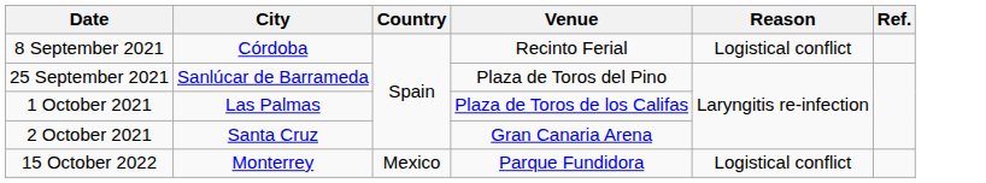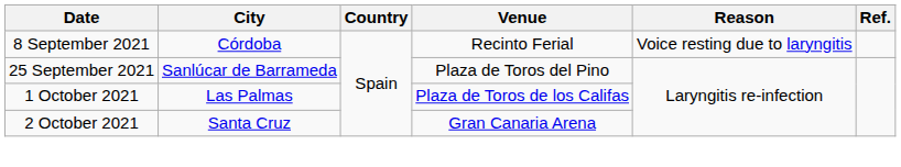 <table class="wikitable" style="text-align:center;">
 <tr>
 <th>Date</th>
 <th>City</th>
 <th>Country</th>
 <th>Venue</th>
 <th>Reason</th>
 <th>Ref.</th>
 </tr>
 <tr>
 <td>8 September 2021</td>
 <td><a href='#'>Córdoba</a></td>
 <td rowspan="4">Spain</td>
 <td>Recinto Ferial</td>
-<td>Logistical conflict</td>
+<td>Voice resting due to <a href='#'>laryngitis</a></td>
 <td></td>
 </tr>
 <tr>
 <td>25 September 2021</td>
 <td><a href='#'>Sanlúcar de Barrameda</a></td>
 <td>Plaza de Toros del Pino</td>
 <td rowspan="3">Laryngitis re-infection</td>
 <td rowspan="3"></td>
 </tr>
 <tr>
 <td>1 October 2021</td>
 <td><a href='#'>Las Palmas</a></td>
 <td><a href='#'>Plaza de Toros de los Califas</a></td>
 </tr>
 <tr>
 <td>2 October 2021</td>
 <td><a href='#'>Santa Cruz</a></td>
 <td><a href='#'>Gran Canaria Arena</a></td>
 </tr>
-<tr>
-<td>15 October 2022</td>
-<td><a href='#'>Monterrey</a></td>
-<td>Mexico</td>
-<td><a href='#'>Parque Fundidora</a></td>
-<td>Logistical conflict</td>
-<td></td>
-</tr>
 </table>
